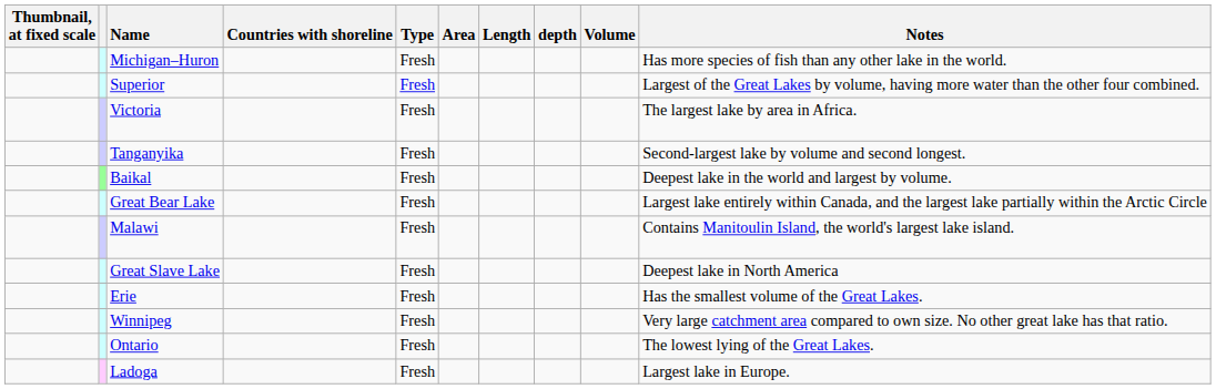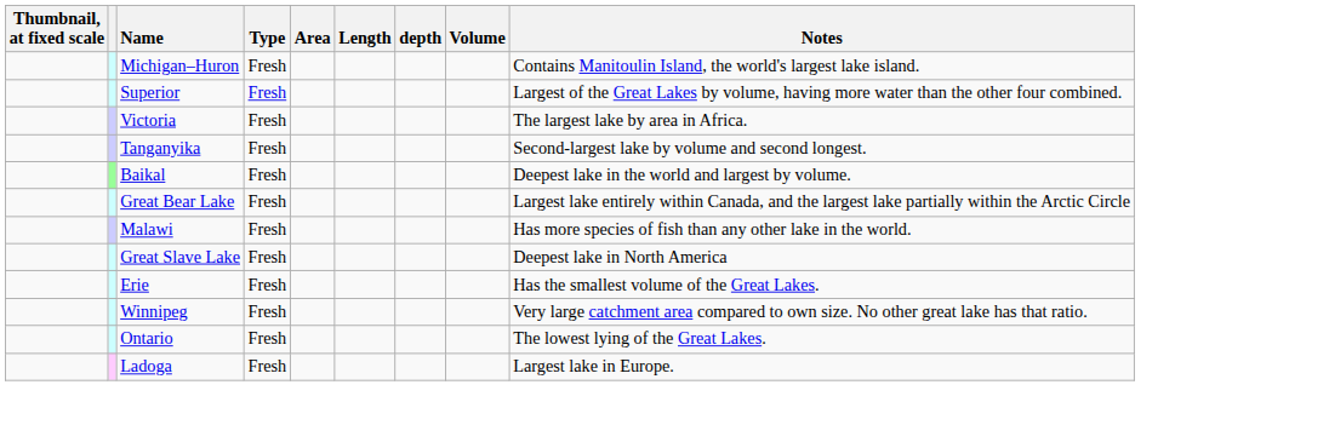 <table class="wikitable sortable" style="text-align:right;">
 <tr style="vertical-align:bottom;">
 <th class=unsortable>Thumbnail, <br>at fixed scale</th>
 <th></th>
 <th style="text-align:left;">Name</th>
-<th style="text-align:left;">Countries with shoreline</th>
 <th>Type</th>
 <th>Area</th>
 <th>Length</th>
 <th> <br>depth</th>
 <th>Volume</th>
 <th>Notes</th>
 </tr>
 <tr style="vertical-align:top;">
 <td align="center"></td>
 <td bgcolor="#CCFFFF"></td>
 <td align="left"><a href='#'>Michigan–Huron</a></td>
-<td align="left"><br></td>
 <td align="center">Fresh</td>
 <td></td>
 <td></td>
 <td></td>
 <td></td>
-<td align="left">Has more species of fish than any other lake in the world.</td>
+<td align="left">Contains <a href='#'>Manitoulin Island</a>, the world's largest lake island.</td>
 </tr>
 <tr style="vertical-align:top;">
 <td align="center"></td>
 <td bgcolor="#CCFFFF"></td>
 <td align="left"><a href='#'>Superior</a></td>
-<td align="left"><br></td>
 <td align="center"><a href='#'>Fresh</a></td>
 <td></td>
 <td></td>
 <td></td>
 <td></td>
 <td align="left">Largest of the <a href='#'>Great Lakes</a> by volume, having more water than the other four combined.</td>
 </tr>
 <tr style="vertical-align:top;">
 <td align="center"></td>
 <td bgcolor="#CCCCFF"></td>
 <td align="left"><a href='#'>Victoria</a></td>
-<td align="left"><br><br></td>
 <td align="center">Fresh</td>
 <td></td>
 <td></td>
 <td></td>
 <td></td>
 <td align="left">The largest lake by area in Africa.</td>
 </tr>
 <tr style="vertical-align:top;">
 <td align="center"></td>
 <td bgcolor="#CCCCFF"></td>
 <td align="left"><a href='#'>Tanganyika</a></td>
-<td align="left"></td>
 <td align="center">Fresh</td>
 <td></td>
 <td></td>
 <td></td>
 <td></td>
 <td align="left">Second-largest lake by volume and second longest.</td>
 </tr>
 <tr style="vertical-align:top;">
 <td align="center"></td>
 <td bgcolor="#98FF98"></td>
 <td align="left"><a href='#'>Baikal</a></td>
-<td align="left"></td>
 <td align="center">Fresh</td>
 <td></td>
 <td></td>
 <td></td>
 <td></td>
 <td align="left">Deepest lake in the world and largest by volume.</td>
 </tr>
 <tr style="vertical-align:top;">
 <td align="center"></td>
 <td bgcolor="#CCFFFF"></td>
 <td align="left"><a href='#'>Great Bear Lake</a></td>
-<td align="left"></td>
 <td align="center">Fresh</td>
 <td></td>
 <td></td>
 <td></td>
 <td></td>
 <td align="left">Largest lake entirely within Canada, and the largest lake partially within the Arctic Circle</td>
 </tr>
 <tr style="vertical-align:top;">
 <td align="center"></td>
 <td bgcolor="#CCCCFF"></td>
 <td align="left"><a href='#'>Malawi</a></td>
-<td align="left"><br><br></td>
 <td align="center">Fresh</td>
 <td></td>
 <td></td>
 <td></td>
 <td></td>
-<td align="left">Contains <a href='#'>Manitoulin Island</a>, the world's largest lake island.</td>
+<td align="left">Has more species of fish than any other lake in the world.</td>
 </tr>
 <tr style="vertical-align:top;">
 <td align="center"></td>
 <td bgcolor="#CCFFFF"></td>
 <td align="left"><a href='#'>Great Slave Lake</a></td>
-<td align="left"></td>
 <td align="center">Fresh</td>
 <td></td>
 <td></td>
 <td></td>
 <td></td>
 <td align="left">Deepest lake in North America</td>
 </tr>
 <tr style="vertical-align:top;">
 <td align="center"></td>
 <td bgcolor="#CCFFFF"></td>
 <td align="left"><a href='#'>Erie</a></td>
-<td align="left"><br></td>
 <td align="center">Fresh</td>
 <td></td>
 <td></td>
 <td></td>
 <td></td>
 <td align="left">Has the smallest volume of the <a href='#'>Great Lakes</a>.</td>
 </tr>
 <tr style="vertical-align:top;">
 <td align="center"></td>
 <td bgcolor="#CCFFFF"></td>
 <td align="left"><a href='#'>Winnipeg</a></td>
-<td align="left"></td>
 <td align="center">Fresh</td>
 <td></td>
 <td></td>
 <td></td>
 <td></td>
 <td align="left">Very large <a href='#'>catchment area</a> compared to own size. No other great lake has that ratio.</td>
 </tr>
 <tr style="vertical-align:top;">
 <td align="center"></td>
 <td bgcolor="#CCFFFF"></td>
 <td align="left"><a href='#'>Ontario</a></td>
-<td align="left"><br></td>
 <td align="center">Fresh</td>
 <td></td>
 <td></td>
 <td></td>
 <td></td>
 <td align="left">The lowest lying of the <a href='#'>Great Lakes</a>.</td>
 </tr>
 <tr style="vertical-align:top;">
 <td align="center"></td>
 <td bgcolor="#FFCCFF"></td>
 <td align="left"><a href='#'>Ladoga</a></td>
-<td align="left"></td>
 <td align="center">Fresh</td>
 <td></td>
 <td></td>
 <td></td>
 <td></td>
 <td align="left">Largest lake in Europe.</td>
 </tr>
 </table>
